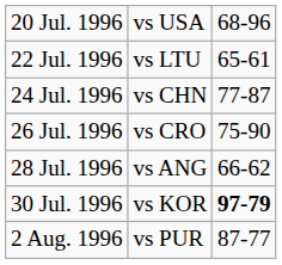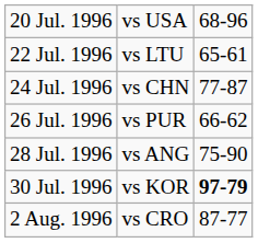 <table class="wikitable">
 <tr>
 <td>20 Jul. 1996</td>
 <td>vs USA</td>
 <td>68-96</td>
 </tr>
 <tr>
 <td>22 Jul. 1996</td>
 <td>vs LTU</td>
 <td>65-61</td>
 </tr>
 <tr>
 <td>24 Jul. 1996</td>
 <td>vs CHN</td>
 <td>77-87</td>
 </tr>
 <tr>
 <td>26 Jul. 1996</td>
-<td>vs CRO</td>
-<td>75-90</td>
+<td>vs PUR</td>
+<td>66-62</td>
 </tr>
 <tr>
 <td>28 Jul. 1996</td>
 <td>vs ANG</td>
-<td>66-62</td>
+<td>75-90</td>
 </tr>
 <tr>
 <td>30 Jul. 1996</td>
 <td>vs KOR</td>
 <td><strong>97-79</strong></td>
 </tr>
 <tr>
 <td>2 Aug. 1996</td>
-<td>vs PUR</td>
+<td>vs CRO</td>
 <td>87-77</td>
 </tr>
 </table>
